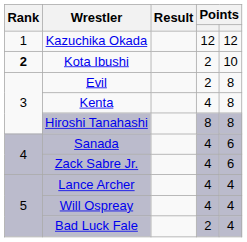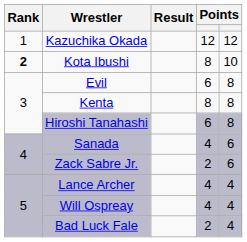 <table class="wikitable mw-collapsible mw-collapsed" plainrowheaders sortable" style="text-align: center">
 <tr>
 <th scope="col" rowspan="2">Rank</th>
 <th scope="col" rowspan="2">Wrestler</th>
 <th scope="col" rowspan="2">Result</th>
 <th scope="col" colspan="2">Points</th>
 </tr>
 <tr>
 <th></th>
 <th></th>
 </tr>
 <tr>
 <td>1</td>
 <td><a href='#'>Kazuchika Okada</a></td>
 <td></td>
 <td>12</td>
 <td>12</td>
 </tr>
 <tr>
 <td><strong>2</strong></td>
 <td><a href='#'>Kota Ibushi</a></td>
 <td></td>
-<td>2</td>
+<td>8</td>
 <td>10</td>
 </tr>
 <tr>
 <td rowspan="3">3</td>
 <td><a href='#'>Evil</a></td>
 <td></td>
-<td>2</td>
+<td>6</td>
 <td>8</td>
 </tr>
 <tr>
 <td><a href='#'>Kenta</a></td>
 <td></td>
-<td>4</td>
+<td>8</td>
 <td>8</td>
 </tr>
 <tr>
 <td style="background: #BBBBCC;"><a href='#'>Hiroshi Tanahashi</a></td>
 <td></td>
-<td style="background: #BBBBCC;">8</td>
+<td style="background: #BBBBCC;">6</td>
 <td style="background: #BBBBCC;">8</td>
 </tr>
 <tr>
 <td rowspan="2" style="background: #BBBBCC;">4</td>
 <td style="background: #BBBBCC;"><a href='#'>Sanada</a></td>
 <td></td>
 <td style="background: #BBBBCC;">4</td>
 <td style="background: #BBBBCC;">6</td>
 </tr>
 <tr>
 <td style="background: #BBBBCC;"><a href='#'>Zack Sabre Jr.</a></td>
 <td></td>
-<td style="background: #BBBBCC;">4</td>
+<td style="background: #BBBBCC;">2</td>
 <td style="background: #BBBBCC;">6</td>
 </tr>
 <tr>
 <td rowspan="3" style="background: #BBBBCC;">5</td>
 <td style="background: #BBBBCC;"><a href='#'>Lance Archer</a></td>
 <td></td>
 <td style="background: #BBBBCC;">4</td>
 <td style="background: #BBBBCC;">4</td>
 </tr>
 <tr>
 <td style="background: #BBBBCC;"><a href='#'>Will Ospreay</a></td>
 <td></td>
 <td style="background: #BBBBCC;">4</td>
 <td style="background: #BBBBCC;">4</td>
 </tr>
 <tr>
 <td style="background: #BBBBCC;"><a href='#'>Bad Luck Fale</a></td>
 <td></td>
 <td style="background: #BBBBCC;">2</td>
 <td style="background: #BBBBCC;">4</td>
 </tr>
 </table>
